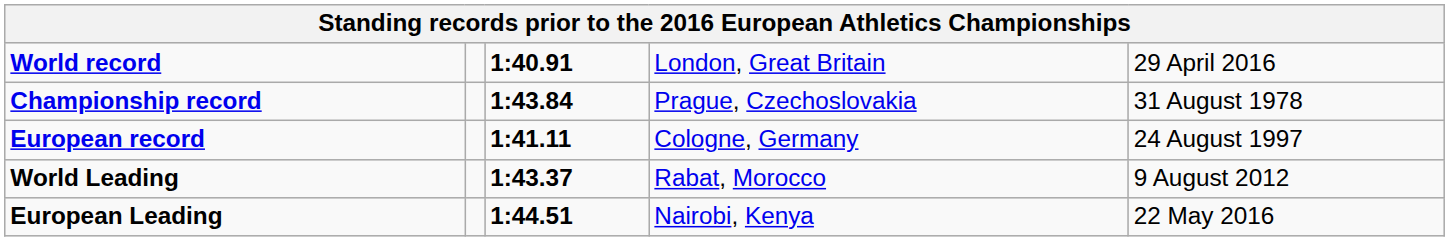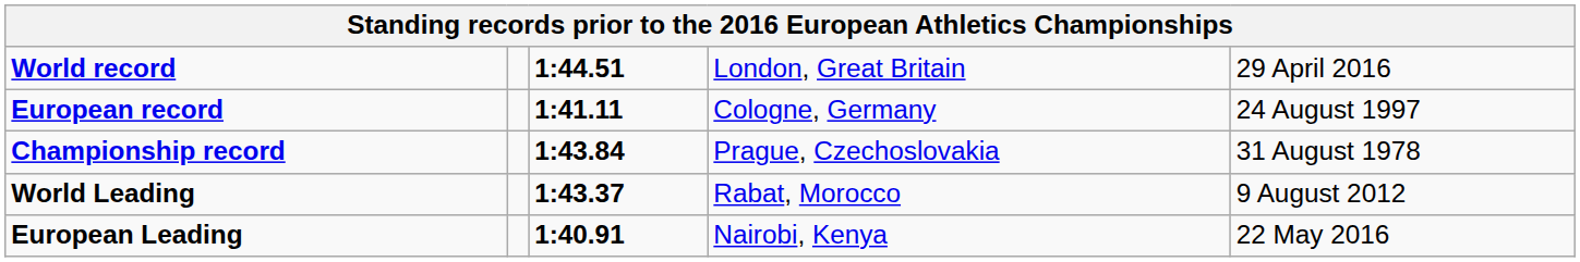 <table class="wikitable" width=75%>
 <tr>
 <th colspan="5">Standing records prior to the 2016 European Athletics Championships</th>
 </tr>
 <tr>
 <td><strong><a href='#'>World record</a></strong></td>
 <td></td>
-<td><strong>1:40.91</strong></td>
+<td><strong>1:44.51</strong></td>
 <td><a href='#'>London</a>, <a href='#'>Great Britain</a></td>
 <td>29 April 2016</td>
+</tr>
+<tr>
+<td><strong><a href='#'>European record</a></strong></td>
+<td></td>
+<td><strong>1:41.11</strong></td>
+<td><a href='#'>Cologne</a>, <a href='#'>Germany</a></td>
+<td>24 August 1997</td>
 </tr>
 <tr>
 <td><strong><a href='#'>Championship record</a></strong></td>
 <td></td>
 <td><strong>1:43.84</strong></td>
 <td><a href='#'>Prague</a>, <a href='#'>Czechoslovakia</a></td>
 <td>31 August 1978</td>
-</tr>
-<tr>
-<td><strong><a href='#'>European record</a></strong></td>
-<td></td>
-<td><strong>1:41.11</strong></td>
-<td><a href='#'>Cologne</a>, <a href='#'>Germany</a></td>
-<td>24 August 1997</td>
 </tr>
 <tr>
 <td><strong>World Leading</strong></td>
 <td></td>
 <td><strong>1:43.37</strong></td>
 <td><a href='#'>Rabat</a>, <a href='#'>Morocco</a></td>
 <td>9 August 2012</td>
 </tr>
 <tr>
 <td><strong>European Leading</strong></td>
 <td></td>
-<td><strong>1:44.51</strong></td>
+<td><strong>1:40.91</strong></td>
 <td><a href='#'>Nairobi</a>, <a href='#'>Kenya</a></td>
 <td>22 May 2016</td>
 </tr>
 </table>
